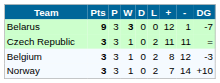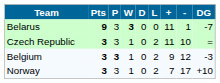 <table align=center cellpadding="3" cellspacing="0" style="background: #f9f9f9; border: 1px #aaa solid; border-collapse: collapse; font-size: 95%;" width=330>
 <tr bgcolor=#006699 style="color:white;">
 <th width=34%>Team</th>
 <th width=5%>Pts</th>
 <th width=5%>P</th>
 <th width=5%>W</th>
 <th width=5%>D</th>
 <th width=5%>L</th>
 <th width=5%>+</th>
 <th width=5%>-</th>
 <th width=5%>DG</th>
 </tr>
 <tr align=right bgcolor=#ccffcc>
 <td align=left> Belarus</td>
 <td><strong>9</strong></td>
 <td>3</td>
 <td><strong>3</strong></td>
 <td>0</td>
 <td>0</td>
-<td>12</td>
+<td>11</td>
 <td>1</td>
 <td>-7</td>
 </tr>
 <tr align=right bgcolor=#ccffcc>
 <td align=left> Czech Republic</td>
 <td><strong>3</strong></td>
 <td>3</td>
 <td>1</td>
 <td>0</td>
 <td>2</td>
 <td>11</td>
-<td>11</td>
+<td>10</td>
 <td>=</td>
 </tr>
 <tr align=right bgcolor=#f5faff>
 <td align=left> Belgium</td>
 <td><strong>3</strong></td>
-<td>3</td>
+<td><strong>3</strong></td>
 <td>1</td>
 <td>0</td>
 <td>2</td>
-<td>8</td>
+<td>9</td>
 <td>12</td>
 <td>-3</td>
 </tr>
 <tr align=right bgcolor=#f5faff>
 <td align=left> Norway</td>
 <td><strong>3</strong></td>
 <td>3</td>
 <td>1</td>
 <td>0</td>
 <td>2</td>
 <td>7</td>
-<td>14</td>
+<td>17</td>
 <td>+10</td>
 </tr>
 </table>
